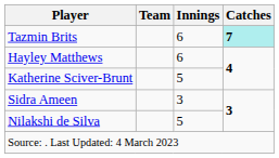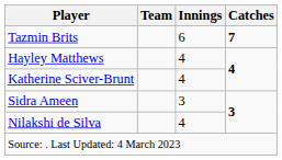 <table class="wikitable sortable" style="text-align:left">
 <tr>
 <th class="unsortable">Player</th>
 <th>Team</th>
 <th>Innings</th>
 <th>Catches</th>
 </tr>
 <tr>
 <td style="text-align:left"><a href='#'>Tazmin Brits</a></td>
 <td></td>
 <td>6</td>
-<td style="background: paleturquoise;"><strong>7</strong></td>
+<td><strong>7</strong></td>
 </tr>
 <tr>
 <td style="text-align:left"><a href='#'>Hayley Matthews</a></td>
 <td></td>
-<td>6</td>
+<td>4</td>
 <td rowspan=2><strong>4</strong></td>
 </tr>
 <tr>
 <td style="text-align:left"><a href='#'>Katherine Sciver-Brunt</a></td>
 <td></td>
-<td>5</td>
+<td>4</td>
 </tr>
 <tr>
 <td style="text-align:left"><a href='#'>Sidra Ameen</a></td>
 <td></td>
 <td>3</td>
 <td rowspan=2><strong>3</strong></td>
 </tr>
 <tr>
 <td style="text-align:left"><a href='#'>Nilakshi de Silva</a></td>
 <td></td>
-<td>5</td>
+<td>4</td>
 </tr>
 <tr>
 <td colspan=4><small>Source: . Last Updated: 4 March 2023 </small></td>
 </tr>
 </table>
